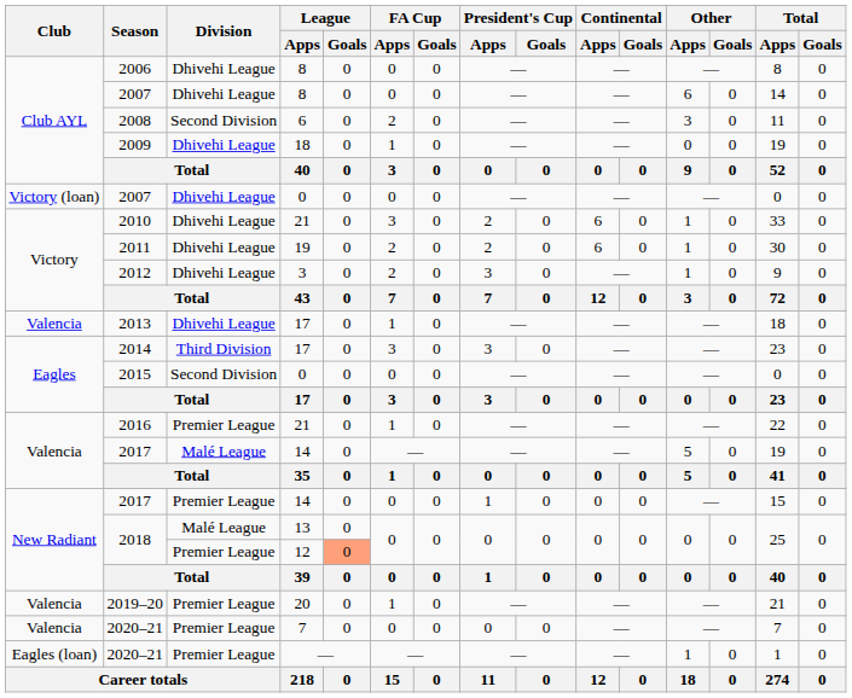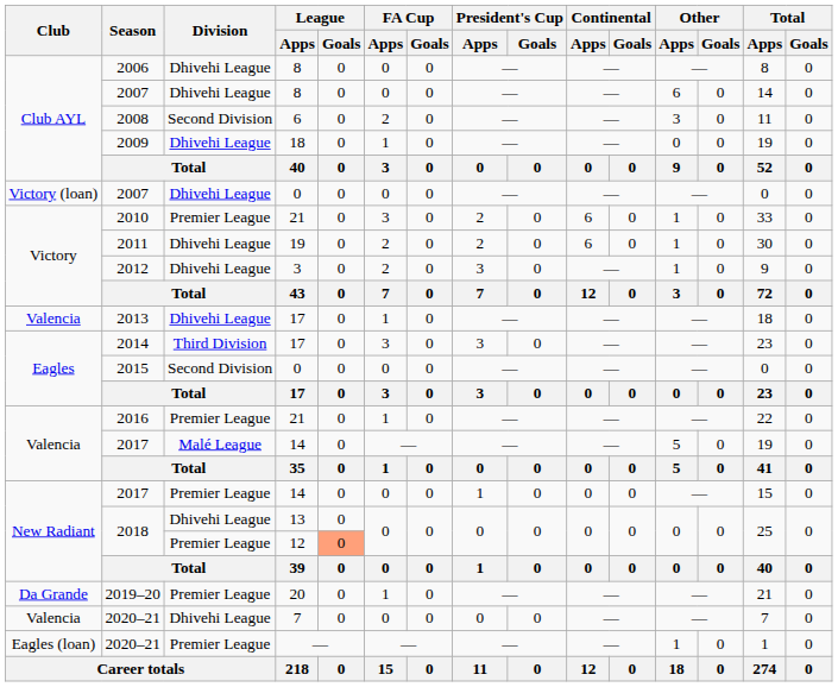 <table class="wikitable" style="text-align: center">
 <tr>
 <th rowspan="2">Club</th>
 <th rowspan="2">Season</th>
 <th rowspan="2">Division</th>
 <th colspan="2">League</th>
 <th colspan="2">FA Cup</th>
 <th colspan="2">President's Cup</th>
 <th colspan="2">Continental</th>
 <th colspan="2">Other</th>
 <th colspan="2">Total</th>
 </tr>
 <tr>
 <th>Apps</th>
 <th>Goals</th>
 <th>Apps</th>
 <th>Goals</th>
 <th>Apps</th>
 <th>Goals</th>
 <th>Apps</th>
 <th>Goals</th>
 <th>Apps</th>
 <th>Goals</th>
 <th>Apps</th>
 <th>Goals</th>
 </tr>
 <tr>
 <td rowspan="5"><a href='#'>Club AYL</a></td>
 <td>2006</td>
 <td>Dhivehi League</td>
 <td>8</td>
 <td>0</td>
 <td>0</td>
 <td>0</td>
 <td colspan="2">—</td>
 <td colspan="2">—</td>
 <td colspan="2">—</td>
 <td>8</td>
 <td>0</td>
 </tr>
 <tr>
 <td>2007</td>
 <td>Dhivehi League</td>
 <td>8</td>
 <td>0</td>
 <td>0</td>
 <td>0</td>
 <td colspan="2">—</td>
 <td colspan="2">—</td>
 <td>6</td>
 <td>0</td>
 <td>14</td>
 <td>0</td>
 </tr>
 <tr>
 <td>2008</td>
 <td>Second Division</td>
 <td>6</td>
 <td>0</td>
 <td>2</td>
 <td>0</td>
 <td colspan="2">—</td>
 <td colspan="2">—</td>
 <td>3</td>
 <td>0</td>
 <td>11</td>
 <td>0</td>
 </tr>
 <tr>
 <td>2009</td>
 <td><a href='#'>Dhivehi League</a></td>
 <td>18</td>
 <td>0</td>
 <td>1</td>
 <td>0</td>
 <td colspan="2">—</td>
 <td colspan="2">—</td>
 <td>0</td>
 <td>0</td>
 <td>19</td>
 <td>0</td>
 </tr>
 <tr>
 <th colspan=2>Total</th>
 <th>40</th>
 <th>0</th>
 <th>3</th>
 <th>0</th>
 <th>0</th>
 <th>0</th>
 <th>0</th>
 <th>0</th>
 <th>9</th>
 <th>0</th>
 <th>52</th>
 <th>0</th>
 </tr>
 <tr>
 <td><a href='#'>Victory</a> (loan)</td>
 <td>2007</td>
 <td><a href='#'>Dhivehi League</a></td>
 <td>0</td>
 <td>0</td>
 <td>0</td>
 <td>0</td>
 <td colspan="2">—</td>
 <td colspan="2">—</td>
 <td colspan="2">—</td>
 <td>0</td>
 <td>0</td>
 </tr>
 <tr>
 <td rowspan="4">Victory</td>
 <td>2010</td>
-<td>Dhivehi League</td>
+<td>Premier League</td>
 <td>21</td>
 <td>0</td>
 <td>3</td>
 <td>0</td>
 <td>2</td>
 <td>0</td>
 <td>6</td>
 <td>0</td>
 <td>1</td>
 <td>0</td>
 <td>33</td>
 <td>0</td>
 </tr>
 <tr>
 <td>2011</td>
 <td>Dhivehi League</td>
 <td>19</td>
 <td>0</td>
 <td>2</td>
 <td>0</td>
 <td>2</td>
 <td>0</td>
 <td>6</td>
 <td>0</td>
 <td>1</td>
 <td>0</td>
 <td>30</td>
 <td>0</td>
 </tr>
 <tr>
 <td>2012</td>
 <td>Dhivehi League</td>
 <td>3</td>
 <td>0</td>
 <td>2</td>
 <td>0</td>
 <td>3</td>
 <td>0</td>
 <td colspan="2">—</td>
 <td>1</td>
 <td>0</td>
 <td>9</td>
 <td>0</td>
 </tr>
 <tr>
 <th colspan=2>Total</th>
 <th>43</th>
 <th>0</th>
 <th>7</th>
 <th>0</th>
 <th>7</th>
 <th>0</th>
 <th>12</th>
 <th>0</th>
 <th>3</th>
 <th>0</th>
 <th>72</th>
 <th>0</th>
 </tr>
 <tr>
 <td><a href='#'>Valencia</a></td>
 <td>2013</td>
 <td><a href='#'>Dhivehi League</a></td>
 <td>17</td>
 <td>0</td>
 <td>1</td>
 <td>0</td>
 <td colspan="2">—</td>
 <td colspan="2">—</td>
 <td colspan="2">—</td>
 <td>18</td>
 <td>0</td>
 </tr>
 <tr>
 <td rowspan="3"><a href='#'>Eagles</a></td>
 <td>2014</td>
 <td><a href='#'>Third Division</a></td>
 <td>17</td>
 <td>0</td>
 <td>3</td>
 <td>0</td>
 <td>3</td>
 <td>0</td>
 <td colspan="2">—</td>
 <td colspan="2">—</td>
 <td>23</td>
 <td>0</td>
 </tr>
 <tr>
 <td>2015</td>
 <td>Second Division</td>
 <td>0</td>
 <td>0</td>
 <td>0</td>
 <td>0</td>
 <td colspan="2">—</td>
 <td colspan="2">—</td>
 <td colspan="2">—</td>
 <td>0</td>
 <td>0</td>
 </tr>
 <tr>
 <th colspan=2>Total</th>
 <th>17</th>
 <th>0</th>
 <th>3</th>
 <th>0</th>
 <th>3</th>
 <th>0</th>
 <th>0</th>
 <th>0</th>
 <th>0</th>
 <th>0</th>
 <th>23</th>
 <th>0</th>
 </tr>
 <tr>
 <td rowspan="3">Valencia</td>
 <td>2016</td>
 <td>Premier League</td>
 <td>21</td>
 <td>0</td>
 <td>1</td>
 <td>0</td>
 <td colspan="2">—</td>
 <td colspan="2">—</td>
 <td colspan="2">—</td>
 <td>22</td>
 <td>0</td>
 </tr>
 <tr>
 <td>2017</td>
 <td><a href='#'>Malé League</a></td>
 <td>14</td>
 <td>0</td>
 <td colspan="2">—</td>
 <td colspan="2">—</td>
 <td colspan="2">—</td>
 <td>5</td>
 <td>0</td>
 <td>19</td>
 <td>0</td>
 </tr>
 <tr>
 <th colspan=2>Total</th>
 <th>35</th>
 <th>0</th>
 <th>1</th>
 <th>0</th>
 <th>0</th>
 <th>0</th>
 <th>0</th>
 <th>0</th>
 <th>5</th>
 <th>0</th>
 <th>41</th>
 <th>0</th>
 </tr>
 <tr>
 <td rowspan="4"><a href='#'>New Radiant</a></td>
 <td>2017</td>
 <td>Premier League</td>
 <td>14</td>
 <td>0</td>
 <td>0</td>
 <td>0</td>
 <td>1</td>
 <td>0</td>
 <td>0</td>
 <td>0</td>
 <td colspan="2">—</td>
 <td>15</td>
 <td>0</td>
 </tr>
 <tr>
 <td rowspan="2">2018</td>
-<td>Malé League</td>
+<td>Dhivehi League</td>
 <td>13</td>
 <td>0</td>
 <td rowspan="2">0</td>
 <td rowspan="2">0</td>
 <td rowspan="2">0</td>
 <td rowspan="2">0</td>
 <td rowspan="2">0</td>
 <td rowspan="2">0</td>
 <td rowspan="2">0</td>
 <td rowspan="2">0</td>
 <td rowspan="2">25</td>
 <td rowspan="2">0</td>
 </tr>
 <tr>
 <td>Premier League</td>
 <td>12</td>
 <td style="background: lightsalmon;">0</td>
 </tr>
 <tr>
 <th colspan=2>Total</th>
 <th>39</th>
 <th>0</th>
 <th>0</th>
 <th>0</th>
 <th>1</th>
 <th>0</th>
 <th>0</th>
 <th>0</th>
 <th>0</th>
 <th>0</th>
 <th>40</th>
 <th>0</th>
 </tr>
 <tr>
-<td>Valencia</td>
+<td><a href='#'>Da Grande</a></td>
 <td>2019–20</td>
 <td>Premier League</td>
 <td>20</td>
 <td>0</td>
 <td>1</td>
 <td>0</td>
 <td colspan="2">—</td>
 <td colspan="2">—</td>
 <td colspan="2">—</td>
 <td>21</td>
 <td>0</td>
 </tr>
 <tr>
 <td>Valencia</td>
 <td>2020–21</td>
-<td>Premier League</td>
+<td>Dhivehi League</td>
 <td>7</td>
 <td>0</td>
 <td>0</td>
 <td>0</td>
 <td>0</td>
 <td>0</td>
 <td colspan="2">—</td>
 <td colspan="2">—</td>
 <td>7</td>
 <td>0</td>
 </tr>
 <tr>
 <td>Eagles (loan)</td>
 <td>2020–21</td>
 <td>Premier League</td>
 <td colspan="2">—</td>
 <td colspan="2">—</td>
 <td colspan="2">—</td>
 <td colspan="2">—</td>
 <td>1</td>
 <td>0</td>
 <td>1</td>
 <td>0</td>
 </tr>
 <tr>
 <th colspan=3>Career totals</th>
 <th>218</th>
 <th>0</th>
 <th>15</th>
 <th>0</th>
 <th>11</th>
 <th>0</th>
 <th>12</th>
 <th>0</th>
 <th>18</th>
 <th>0</th>
 <th>274</th>
 <th>0</th>
 </tr>
 </table>
